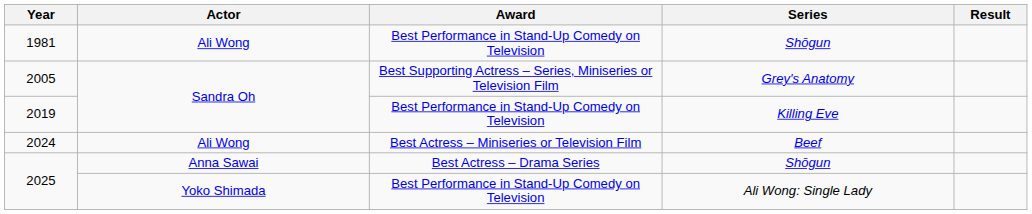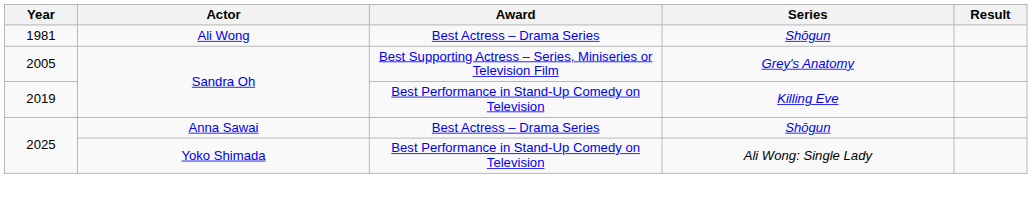 <table class="wikitable" style="text-align: center">
 <tr>
 <th style="width:5%;">Year</th>
 <th style="width:20%;">Actor</th>
 <th style="width:20%;">Award</th>
 <th style="width:20%;">Series</th>
 <th style="width:5%;">Result</th>
 </tr>
 <tr>
 <td>1981</td>
 <td><a href='#'>Ali Wong</a></td>
-<td><a href='#'>Best Performance in Stand-Up Comedy on Television</a></td>
+<td><a href='#'>Best Actress – Drama Series</a></td>
 <td><em><a href='#'>Shōgun</a></em></td>
 <td></td>
 </tr>
 <tr>
 <td>2005</td>
 <td rowspan="2"><a href='#'>Sandra Oh</a></td>
 <td><a href='#'>Best Supporting Actress – Series, Miniseries or Television Film</a></td>
 <td><em><a href='#'>Grey's Anatomy</a></em></td>
 <td></td>
 </tr>
 <tr>
 <td>2019</td>
 <td><a href='#'>Best Performance in Stand-Up Comedy on Television</a></td>
 <td><em><a href='#'>Killing Eve</a></em></td>
 <td></td>
 </tr>
 <tr>
-<td>2024</td>
-<td><a href='#'>Ali Wong</a></td>
-<td><a href='#'>Best Actress – Miniseries or Television Film</a></td>
-<td><em><a href='#'>Beef</a></em></td>
-<td></td>
-</tr>
-<tr>
 <td rowspan="2">2025</td>
 <td><a href='#'>Anna Sawai</a></td>
 <td><a href='#'>Best Actress – Drama Series</a></td>
 <td><em><a href='#'>Shōgun</a></em></td>
 <td></td>
 </tr>
 <tr>
 <td><a href='#'>Yoko Shimada</a></td>
 <td><a href='#'>Best Performance in Stand-Up Comedy on Television</a></td>
 <td><em>Ali Wong: Single Lady</em></td>
 <td></td>
 </tr>
 </table>
